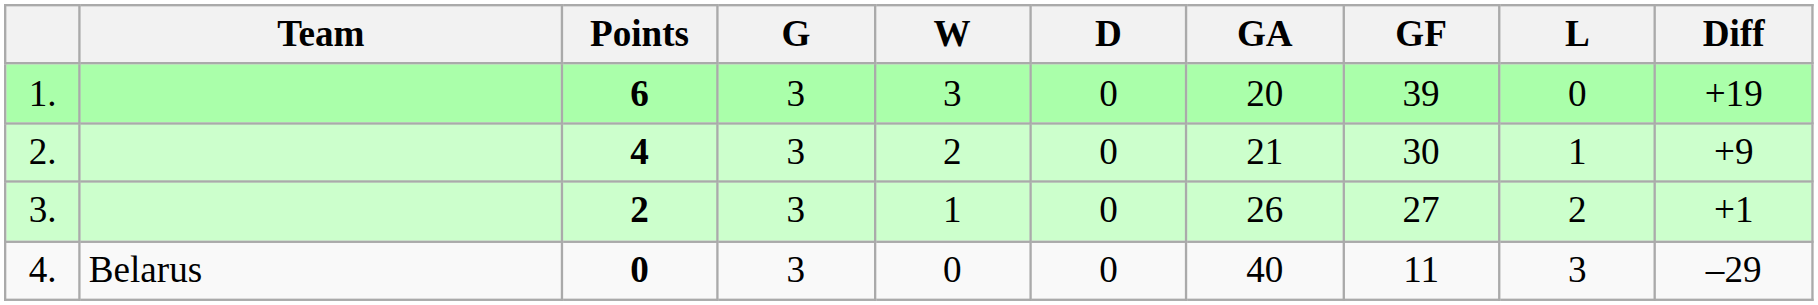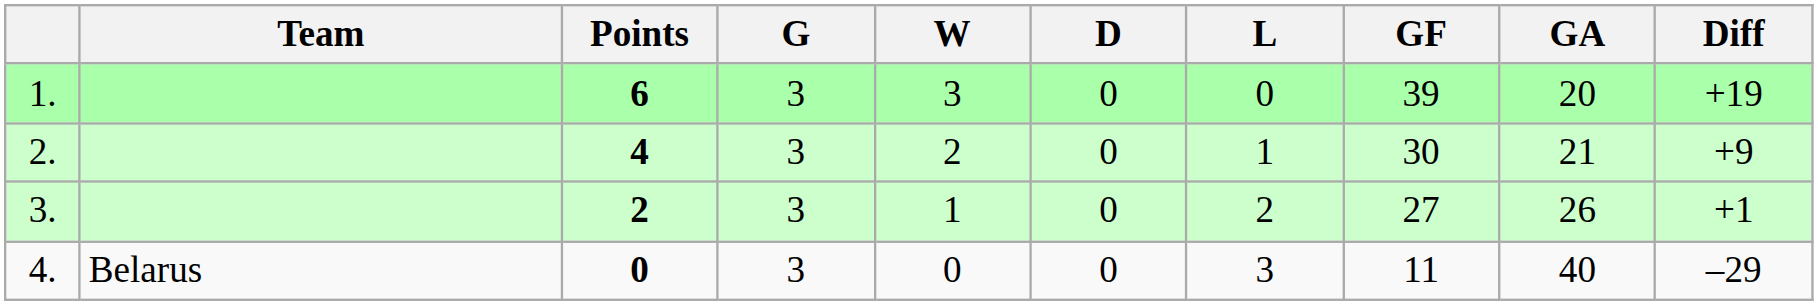 <table class=wikitable style="text-align:center">
 <tr bgcolor="#DCDCDC">
 <th width="25"></th>
 <th width="200">Team</th>
 <th width="60">Points</th>
 <th width="60">G</th>
 <th width="60">W</th>
 <th width="60">D</th>
+<th width="60">L</th>
+<th width="60">GF</th>
 <th width="60">GA</th>
-<th width="60">GF</th>
-<th width="60">L</th>
 <th width="60">Diff</th>
 </tr>
 <tr bgcolor=#AAFFAA>
 <td>1.</td>
 <td align=left></td>
 <td><strong>6</strong></td>
 <td>3</td>
 <td>3</td>
 <td>0</td>
+<td>0</td>
+<td>39</td>
 <td>20</td>
-<td>39</td>
-<td>0</td>
 <td>+19</td>
 </tr>
 <tr bgcolor=#CCFFCC>
 <td>2.</td>
 <td align=left></td>
 <td><strong>4</strong></td>
 <td>3</td>
 <td>2</td>
 <td>0</td>
+<td>1</td>
+<td>30</td>
 <td>21</td>
-<td>30</td>
-<td>1</td>
 <td>+9</td>
 </tr>
 <tr bgcolor=#CCFFCC>
 <td>3.</td>
 <td align=left></td>
 <td><strong>2</strong></td>
 <td>3</td>
 <td>1</td>
 <td>0</td>
+<td>2</td>
+<td>27</td>
 <td>26</td>
-<td>27</td>
-<td>2</td>
 <td>+1</td>
 </tr>
 <tr>
 <td>4.</td>
 <td align=left>Belarus</td>
 <td><strong>0</strong></td>
 <td>3</td>
 <td>0</td>
 <td>0</td>
+<td>3</td>
+<td>11</td>
 <td>40</td>
-<td>11</td>
-<td>3</td>
 <td>–29</td>
 </tr>
 </table>
